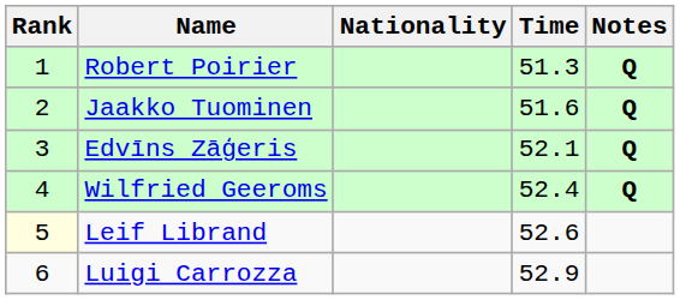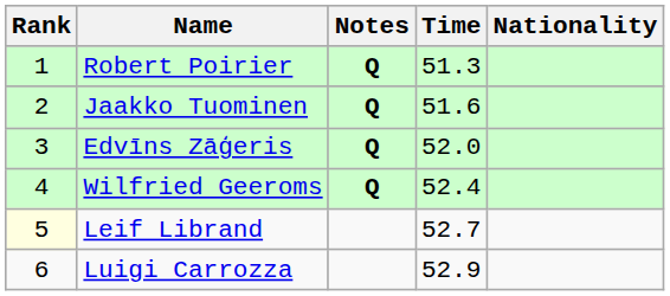 <table class="wikitable sortable" style="text-align:center">
 <tr>
 <th>Rank</th>
 <th>Name</th>
+<th>Notes</th>
+<th>Time</th>
 <th>Nationality</th>
-<th>Time</th>
-<th>Notes</th>
 </tr>
 <tr bgcolor=ccffcc>
 <td>1</td>
 <td align=left><a href='#'>Robert Poirier</a></td>
+<td><strong>Q</strong></td>
+<td>51.3</td>
 <td align=left></td>
-<td>51.3</td>
-<td><strong>Q</strong></td>
 </tr>
 <tr bgcolor=ccffcc>
 <td>2</td>
 <td align=left><a href='#'>Jaakko Tuominen</a></td>
+<td><strong>Q</strong></td>
+<td>51.6</td>
 <td align=left></td>
-<td>51.6</td>
-<td><strong>Q</strong></td>
 </tr>
 <tr bgcolor=ccffcc>
 <td>3</td>
 <td align=left><a href='#'>Edvīns Zāģeris</a></td>
+<td><strong>Q</strong></td>
+<td>52.0</td>
 <td align=left></td>
-<td>52.1</td>
-<td><strong>Q</strong></td>
 </tr>
 <tr bgcolor=ccffcc>
 <td>4</td>
 <td align=left><a href='#'>Wilfried Geeroms</a></td>
+<td><strong>Q</strong></td>
+<td>52.4</td>
 <td align=left></td>
-<td>52.4</td>
-<td><strong>Q</strong></td>
 </tr>
 <tr>
 <td style="background: lightyellow;">5</td>
 <td align=left><a href='#'>Leif Librand</a></td>
+<td></td>
+<td>52.7</td>
 <td align=left></td>
-<td>52.6</td>
-<td></td>
 </tr>
 <tr>
 <td>6</td>
 <td align=left><a href='#'>Luigi Carrozza</a></td>
+<td></td>
+<td>52.9</td>
 <td align=left></td>
-<td>52.9</td>
-<td></td>
 </tr>
 </table>
